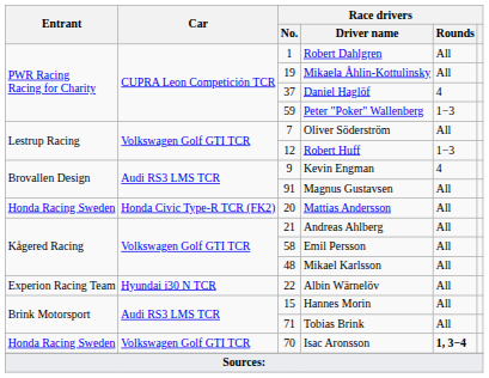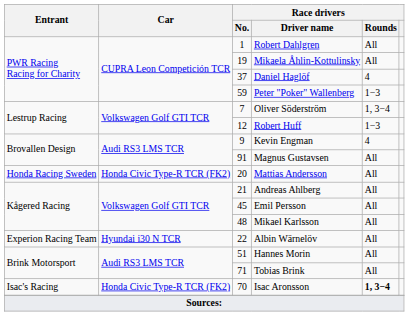 <table class="wikitable" style="font-size: 85%;">
 <tr>
 <th scope="col" rowspan="2">Entrant</th>
 <th rowspan="2">Car</th>
 <th scope="col" colspan="4">Race drivers</th>
 </tr>
 <tr>
 <th scope="col">No.</th>
 <th scope="col">Driver name</th>
 <th scope="col">Rounds</th>
 <th scope="col"></th>
 </tr>
 <tr>
 <td scope="row" rowspan="4"> <a href='#'>PWR Racing</a><br> <a href='#'>Racing for Charity</a></td>
 <td scope="row" rowspan="4"><a href='#'>CUPRA Leon Competición TCR</a></td>
 <td style="text-align:center">1</td>
 <td> <a href='#'>Robert Dahlgren</a></td>
 <td>All</td>
 <td align="center"></td>
 </tr>
 <tr>
 <td style="text-align:center">19</td>
 <td> <a href='#'>Mikaela Åhlin-Kottulinsky</a></td>
 <td>All</td>
 <td align="center"></td>
 </tr>
 <tr>
 <td style="text-align:center">37</td>
 <td> <a href='#'>Daniel Haglöf</a></td>
 <td>4</td>
 <td align="center"></td>
 </tr>
 <tr>
 <td style="text-align:center">59</td>
 <td> <a href='#'>Peter "Poker" Wallenberg</a></td>
 <td>1−3</td>
 <td align="center"></td>
 </tr>
 <tr>
 <td rowspan="2" scope="row"> Lestrup Racing</td>
 <td rowspan="2" scope="row"><a href='#'>Volkswagen Golf GTI TCR</a></td>
 <td style="text-align:center">7</td>
 <td> Oliver Söderström</td>
-<td>All</td>
+<td>1, 3−4</td>
 <td align="center"></td>
 </tr>
 <tr>
 <td style="text-align:center">12</td>
 <td> <a href='#'>Robert Huff</a></td>
 <td>1−3</td>
 <td align="center"></td>
 </tr>
 <tr>
 <td rowspan="2"> Brovallen Design</td>
 <td rowspan="2"><a href='#'>Audi RS3 LMS TCR</a></td>
 <td style="text-align:center">9</td>
 <td> Kevin Engman</td>
 <td>4</td>
 <td></td>
 </tr>
 <tr>
 <td style="text-align:center">91</td>
 <td> Magnus Gustavsen</td>
 <td>All</td>
 <td></td>
 </tr>
 <tr>
 <td> <a href='#'>Honda Racing Sweden</a></td>
 <td><a href='#'>Honda Civic Type-R TCR (FK2)</a></td>
 <td style="text-align:center">20</td>
 <td> <a href='#'>Mattias Andersson</a></td>
 <td>All</td>
 <td align="center"></td>
 </tr>
 <tr>
 <td scope="row" rowspan="3"> Kågered Racing</td>
 <td scope="row" rowspan="3"><a href='#'>Volkswagen Golf GTI TCR</a></td>
 <td style="text-align:center">21</td>
 <td> Andreas Ahlberg</td>
 <td>All</td>
 <td align="center"></td>
 </tr>
 <tr>
-<td style="text-align:center">58</td>
+<td style="text-align:center">45</td>
 <td> Emil Persson</td>
 <td>All</td>
 <td align="center"></td>
 </tr>
 <tr>
 <td style="text-align:center">48</td>
 <td> Mikael Karlsson</td>
 <td>All</td>
 <td align="center"></td>
 </tr>
 <tr>
 <td> Experion Racing Team</td>
 <td><a href='#'>Hyundai i30 N TCR</a></td>
 <td style="text-align:center">22</td>
 <td> Albin Wärnelöv</td>
 <td>All</td>
 <td align="center"></td>
 </tr>
 <tr>
 <td rowspan="2" scope="row"> Brink Motorsport</td>
 <td rowspan="2" scope="row"><a href='#'>Audi RS3 LMS TCR</a></td>
-<td style="text-align:center">15</td>
+<td style="text-align:center">51</td>
 <td> Hannes Morin</td>
 <td>All</td>
 <td align="center"></td>
 </tr>
 <tr>
 <td style="text-align:center">71</td>
 <td> Tobias Brink</td>
 <td>All</td>
 <td align="center"></td>
 </tr>
 <tr>
-<td> <a href='#'>Honda Racing Sweden</a></td>
-<td><a href='#'>Volkswagen Golf GTI TCR</a></td>
+<td> Isac's Racing</td>
+<td><a href='#'>Honda Civic Type-R TCR (FK2)</a></td>
 <td style="text-align:center">70</td>
 <td> Isac Aronsson</td>
 <td><strong>1, 3−4</strong></td>
 <td align="center"></td>
 </tr>
 <tr>
 </tr>
 <tr class="sortbottom">
 <td colspan="12" style="background-color:#EAECF0; text-align:center"><strong>Sources:</strong></td>
 </tr>
 </table>
